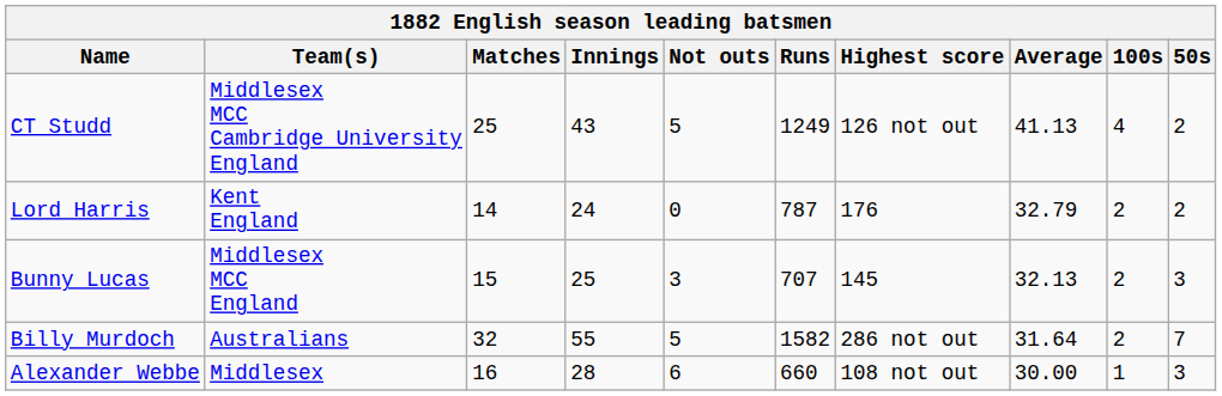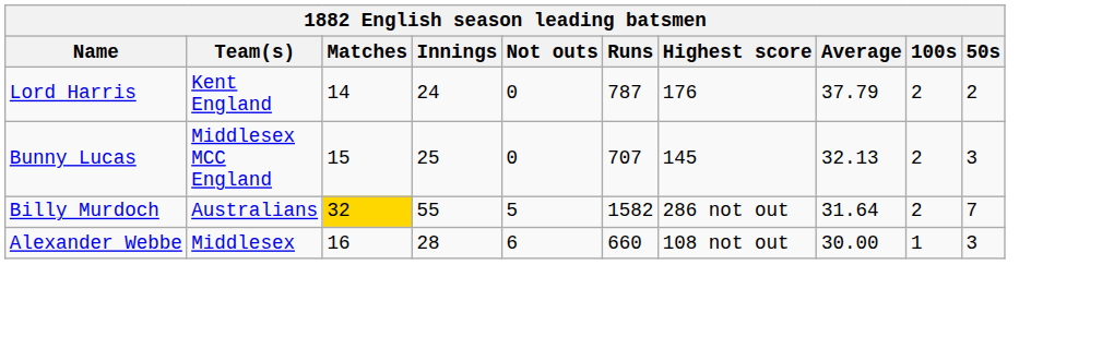 <table class="wikitable">
 <tr>
 <th bgcolor="#efefef" colspan="10">1882 English season leading batsmen</th>
 </tr>
 <tr bgcolor="#efefef">
 <th>Name</th>
 <th>Team(s)</th>
 <th>Matches</th>
 <th>Innings</th>
 <th>Not outs</th>
 <th>Runs</th>
 <th>Highest score</th>
 <th>Average</th>
 <th>100s</th>
 <th>50s</th>
 </tr>
 <tr>
-<td><a href='#'>CT Studd</a></td>
-<td><a href='#'>Middlesex</a><br><a href='#'>MCC</a><br><a href='#'>Cambridge University</a><br><a href='#'>England</a></td>
-<td>25</td>
-<td>43</td>
-<td>5</td>
-<td>1249</td>
-<td>126 not out</td>
-<td>41.13</td>
-<td>4</td>
-<td>2</td>
-</tr>
-<tr>
 <td><a href='#'>Lord Harris</a></td>
 <td><a href='#'>Kent</a><br><a href='#'>England</a></td>
 <td>14</td>
 <td>24</td>
 <td>0</td>
 <td>787</td>
 <td>176</td>
-<td>32.79</td>
+<td>37.79</td>
 <td>2</td>
 <td>2</td>
 </tr>
 <tr>
 <td><a href='#'>Bunny Lucas</a></td>
 <td><a href='#'>Middlesex</a><br><a href='#'>MCC</a><br><a href='#'>England</a></td>
 <td>15</td>
 <td>25</td>
-<td>3</td>
+<td>0</td>
 <td>707</td>
 <td>145</td>
 <td>32.13</td>
 <td>2</td>
 <td>3</td>
 </tr>
 <tr>
 <td><a href='#'>Billy Murdoch</a></td>
 <td><a href='#'>Australians</a></td>
-<td>32</td>
+<td style="background: gold;">32</td>
 <td>55</td>
 <td>5</td>
 <td>1582</td>
 <td>286 not out</td>
 <td>31.64</td>
 <td>2</td>
 <td>7</td>
 </tr>
 <tr>
 <td><a href='#'>Alexander Webbe</a></td>
 <td><a href='#'>Middlesex</a></td>
 <td>16</td>
 <td>28</td>
 <td>6</td>
 <td>660</td>
 <td>108 not out</td>
 <td>30.00</td>
 <td>1</td>
 <td>3</td>
 </tr>
 </table>
